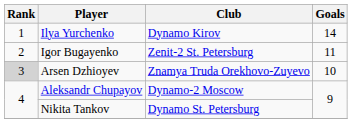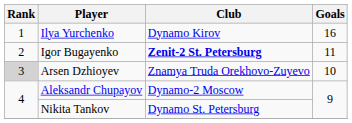 <table class="wikitable" style="text-align: center;">
 <tr>
 <th>Rank</th>
 <th>Player</th>
 <th>Club</th>
 <th>Goals</th>
 </tr>
 <tr>
 <td>1</td>
 <td style="text-align: left;"><a href='#'>Ilya Yurchenko</a></td>
 <td style="text-align: left;"><a href='#'>Dynamo Kirov</a></td>
-<td>14</td>
+<td>16</td>
 </tr>
 <tr>
 <td>2</td>
 <td style="text-align: left;">Igor Bugayenko</td>
-<td style="text-align: left;"><a href='#'>Zenit-2 St. Petersburg</a></td>
+<td style="text-align: left;"><strong><a href='#'>Zenit-2 St. Petersburg</a></strong></td>
 <td>11</td>
 </tr>
 <tr>
 <td style="background: lightgrey;">3</td>
 <td style="text-align: left;">Arsen Dzhioyev</td>
 <td style="text-align: left;"><a href='#'>Znamya Truda Orekhovo-Zuyevo</a></td>
 <td>10</td>
 </tr>
 <tr>
 <td rowspan="2">4</td>
 <td style="text-align: left;"><a href='#'>Aleksandr Chupayov</a></td>
 <td style="text-align: left;"><a href='#'>Dynamo-2 Moscow</a></td>
 <td rowspan="2">9</td>
 </tr>
 <tr>
 <td style="text-align: left;">Nikita Tankov</td>
 <td style="text-align: left;"><a href='#'>Dynamo St. Petersburg</a></td>
 </tr>
 <tr>
 </tr>
 </table>
